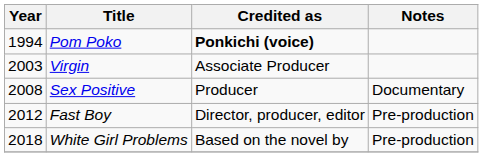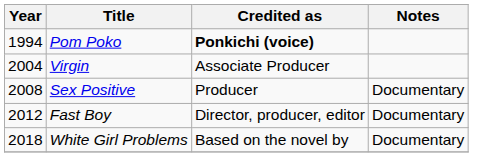 <table class="wikitable" style="text-align:center; margin-right:auto">
 <tr>
 <th>Year</th>
 <th>Title</th>
 <th>Credited as</th>
 <th>Notes</th>
 </tr>
 <tr>
 <td>1994</td>
 <td style="text-align:left;"><em><a href='#'>Pom Poko</a></em></td>
 <td style="text-align:left;"><strong>Ponkichi (voice)</strong></td>
 <td></td>
 </tr>
 <tr>
-<td>2003</td>
+<td>2004</td>
 <td style="text-align:left;"><em><a href='#'>Virgin</a></em></td>
 <td style="text-align:left;">Associate Producer</td>
 <td></td>
 </tr>
 <tr>
 <td>2008</td>
 <td style="text-align:left;"><em><a href='#'>Sex Positive</a></em></td>
 <td style="text-align:left;">Producer</td>
 <td style="text-align:left;">Documentary</td>
 </tr>
 <tr>
 <td>2012</td>
 <td style="text-align:left;"><em>Fast Boy</em></td>
 <td style="text-align:left;">Director, producer, editor</td>
-<td style="text-align:left;">Pre-production</td>
+<td style="text-align:left;">Documentary</td>
 </tr>
 <tr>
 <td>2018</td>
 <td style="text-align:left;"><em>White Girl Problems</em></td>
 <td style="text-align:left;">Based on the novel by</td>
-<td style="text-align:left;">Pre-production</td>
+<td style="text-align:left;">Documentary</td>
 </tr>
 <tr>
 </tr>
 </table>
